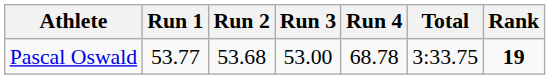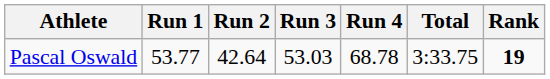 <table class="wikitable" border="1">
 <tr>
 <th>Athlete</th>
 <th>Run 1</th>
 <th>Run 2</th>
 <th>Run 3</th>
 <th>Run 4</th>
 <th>Total</th>
 <th>Rank</th>
 </tr>
 <tr align=center>
 <td align=left><a href='#'>Pascal Oswald</a></td>
 <td>53.77</td>
-<td>53.68</td>
-<td>53.00</td>
+<td>42.64</td>
+<td>53.03</td>
 <td>68.78</td>
 <td>3:33.75</td>
 <td><strong>19</strong></td>
 </tr>
 </table>
